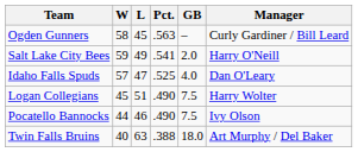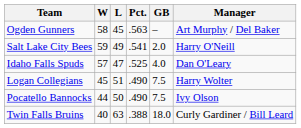 <table class="wikitable">
 <tr>
 <th>Team</th>
 <th>W</th>
 <th>L</th>
 <th>Pct.</th>
 <th>GB</th>
 <th>Manager</th>
 </tr>
 <tr>
 <td><a href='#'>Ogden Gunners</a></td>
 <td>58</td>
 <td>45</td>
 <td>.563</td>
 <td>–</td>
-<td>Curly Gardiner / <a href='#'>Bill Leard</a></td>
+<td><a href='#'>Art Murphy</a> / <a href='#'>Del Baker</a></td>
 </tr>
 <tr>
 <td><a href='#'>Salt Lake City Bees</a></td>
 <td>59</td>
 <td>49</td>
 <td>.541</td>
 <td>2.0</td>
 <td><a href='#'>Harry O'Neill</a></td>
 </tr>
 <tr>
 <td><a href='#'>Idaho Falls Spuds</a></td>
 <td>57</td>
 <td>47</td>
 <td>.525</td>
 <td>4.0</td>
 <td><a href='#'>Dan O'Leary</a></td>
 </tr>
 <tr>
 <td><a href='#'>Logan Collegians</a></td>
 <td>45</td>
 <td>51</td>
 <td>.490</td>
 <td>7.5</td>
 <td><a href='#'>Harry Wolter</a></td>
 </tr>
 <tr>
 <td><a href='#'>Pocatello Bannocks</a></td>
 <td>44</td>
-<td>46</td>
+<td>50</td>
 <td>.490</td>
 <td>7.5</td>
 <td><a href='#'>Ivy Olson</a></td>
 </tr>
 <tr>
 <td><a href='#'>Twin Falls Bruins</a></td>
 <td>40</td>
 <td>63</td>
 <td>.388</td>
 <td>18.0</td>
-<td><a href='#'>Art Murphy</a> / <a href='#'>Del Baker</a></td>
+<td>Curly Gardiner / <a href='#'>Bill Leard</a></td>
 </tr>
 </table>
